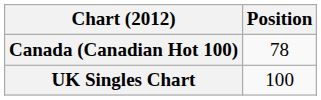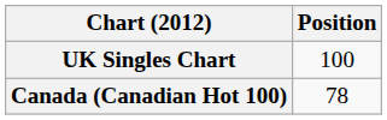 <table class="wikitable plainrowheaders">
 <tr>
 <th scope="col">Chart (2012)</th>
 <th scope="col">Position</th>
 </tr>
 <tr>
+<th scope="row">UK Singles Chart</th>
+<td align="center">100</td>
+</tr>
+<tr>
 <th scope="row">Canada (Canadian Hot 100)</th>
 <td style="text-align:center;">78</td>
 </tr>
-<tr>
-<th scope="row">UK Singles Chart</th>
-<td align="center">100</td>
-</tr>
 </table>
